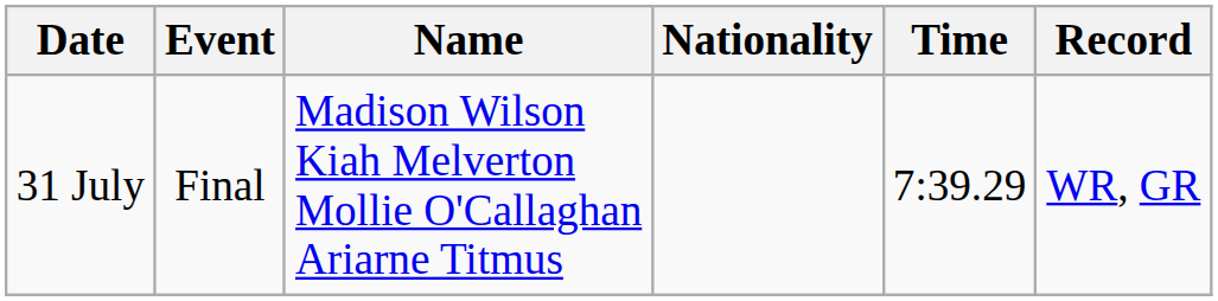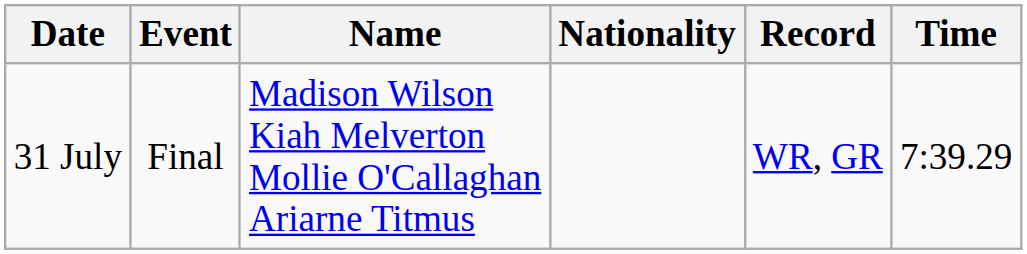 <table class=wikitable style=text-align:center>
 <tr>
 <th>Date</th>
 <th>Event</th>
 <th>Name</th>
 <th>Nationality</th>
+<th>Record</th>
 <th>Time</th>
-<th>Record</th>
 </tr>
 <tr>
 <td>31 July</td>
 <td>Final</td>
 <td align=left><a href='#'>Madison Wilson</a> <br><a href='#'>Kiah Melverton</a> <br><a href='#'>Mollie O'Callaghan</a> <br><a href='#'>Ariarne Titmus</a></td>
 <td align="left"></td>
+<td><a href='#'>WR</a>,  <a href='#'>GR</a></td>
 <td>7:39.29</td>
-<td><a href='#'>WR</a>,  <a href='#'>GR</a></td>
 </tr>
 </table>
